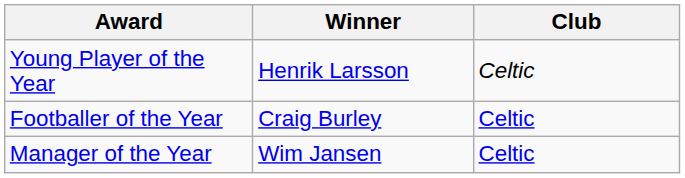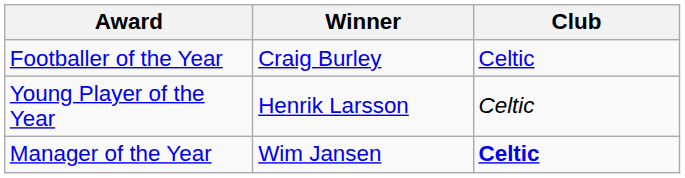 <table class="wikitable">
 <tr>
 <th width=170>Award</th>
 <th width=150>Winner</th>
 <th width=140>Club</th>
 </tr>
 <tr>
+<td><a href='#'>Footballer of the Year</a></td>
+<td> <a href='#'>Craig Burley</a></td>
+<td><a href='#'>Celtic</a></td>
+</tr>
+<tr>
 <td><a href='#'>Young Player of the Year</a></td>
 <td> <a href='#'>Henrik Larsson</a></td>
 <td><em>Celtic </em></td>
 </tr>
 <tr>
-<td><a href='#'>Footballer of the Year</a></td>
-<td> <a href='#'>Craig Burley</a></td>
-<td><a href='#'>Celtic</a></td>
-</tr>
-<tr>
 <td><a href='#'>Manager of the Year</a></td>
 <td> <a href='#'>Wim Jansen</a></td>
-<td><a href='#'>Celtic</a></td>
+<td><strong><a href='#'>Celtic</a></strong></td>
 </tr>
 </table>
